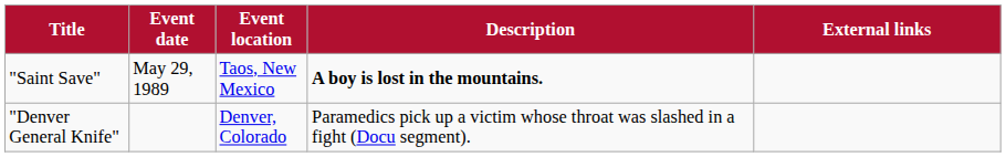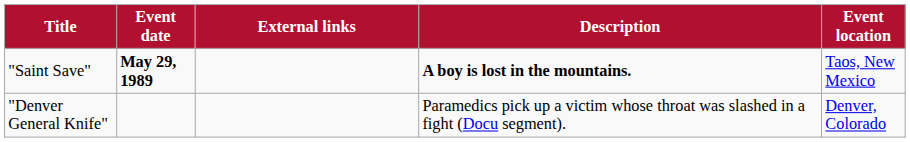 <table class="wikitable" style="width: 100%;">
 <tr>
 <th style="background: #B11030; color: #FFFFFF; width: 10%;">Title</th>
 <th style="background: #B11030; color: #FFFFFF; width: 7%;">Event date</th>
+<th style="background: #B11030; color: #FFFFFF; width: 20%;">External links</th>
+<th style="background: #B11030; color: #FFFFFF; width: 36%;">Description</th>
 <th style="background: #B11030; color: #FFFFFF; width: 7%;">Event location</th>
-<th style="background: #B11030; color: #FFFFFF; width: 36%;">Description</th>
-<th style="background: #B11030; color: #FFFFFF; width: 20%;">External links</th>
 </tr>
 <tr>
 <td>"Saint Save"</td>
-<td>May 29, 1989</td>
+<td><strong>May 29, 1989</strong></td>
+<td></td>
+<td><strong>A boy is lost in the mountains.</strong></td>
 <td><a href='#'>Taos, New Mexico</a></td>
-<td><strong>A boy is lost in the mountains.</strong></td>
-<td></td>
 </tr>
 <tr>
 <td>"Denver General Knife"</td>
 <td></td>
+<td></td>
+<td>Paramedics pick up a victim whose throat was slashed in a fight (<a href='#'>Docu</a> segment).</td>
 <td><a href='#'>Denver, Colorado</a></td>
-<td>Paramedics pick up a victim whose throat was slashed in a fight (<a href='#'>Docu</a> segment).</td>
-<td></td>
 </tr>
 </table>
